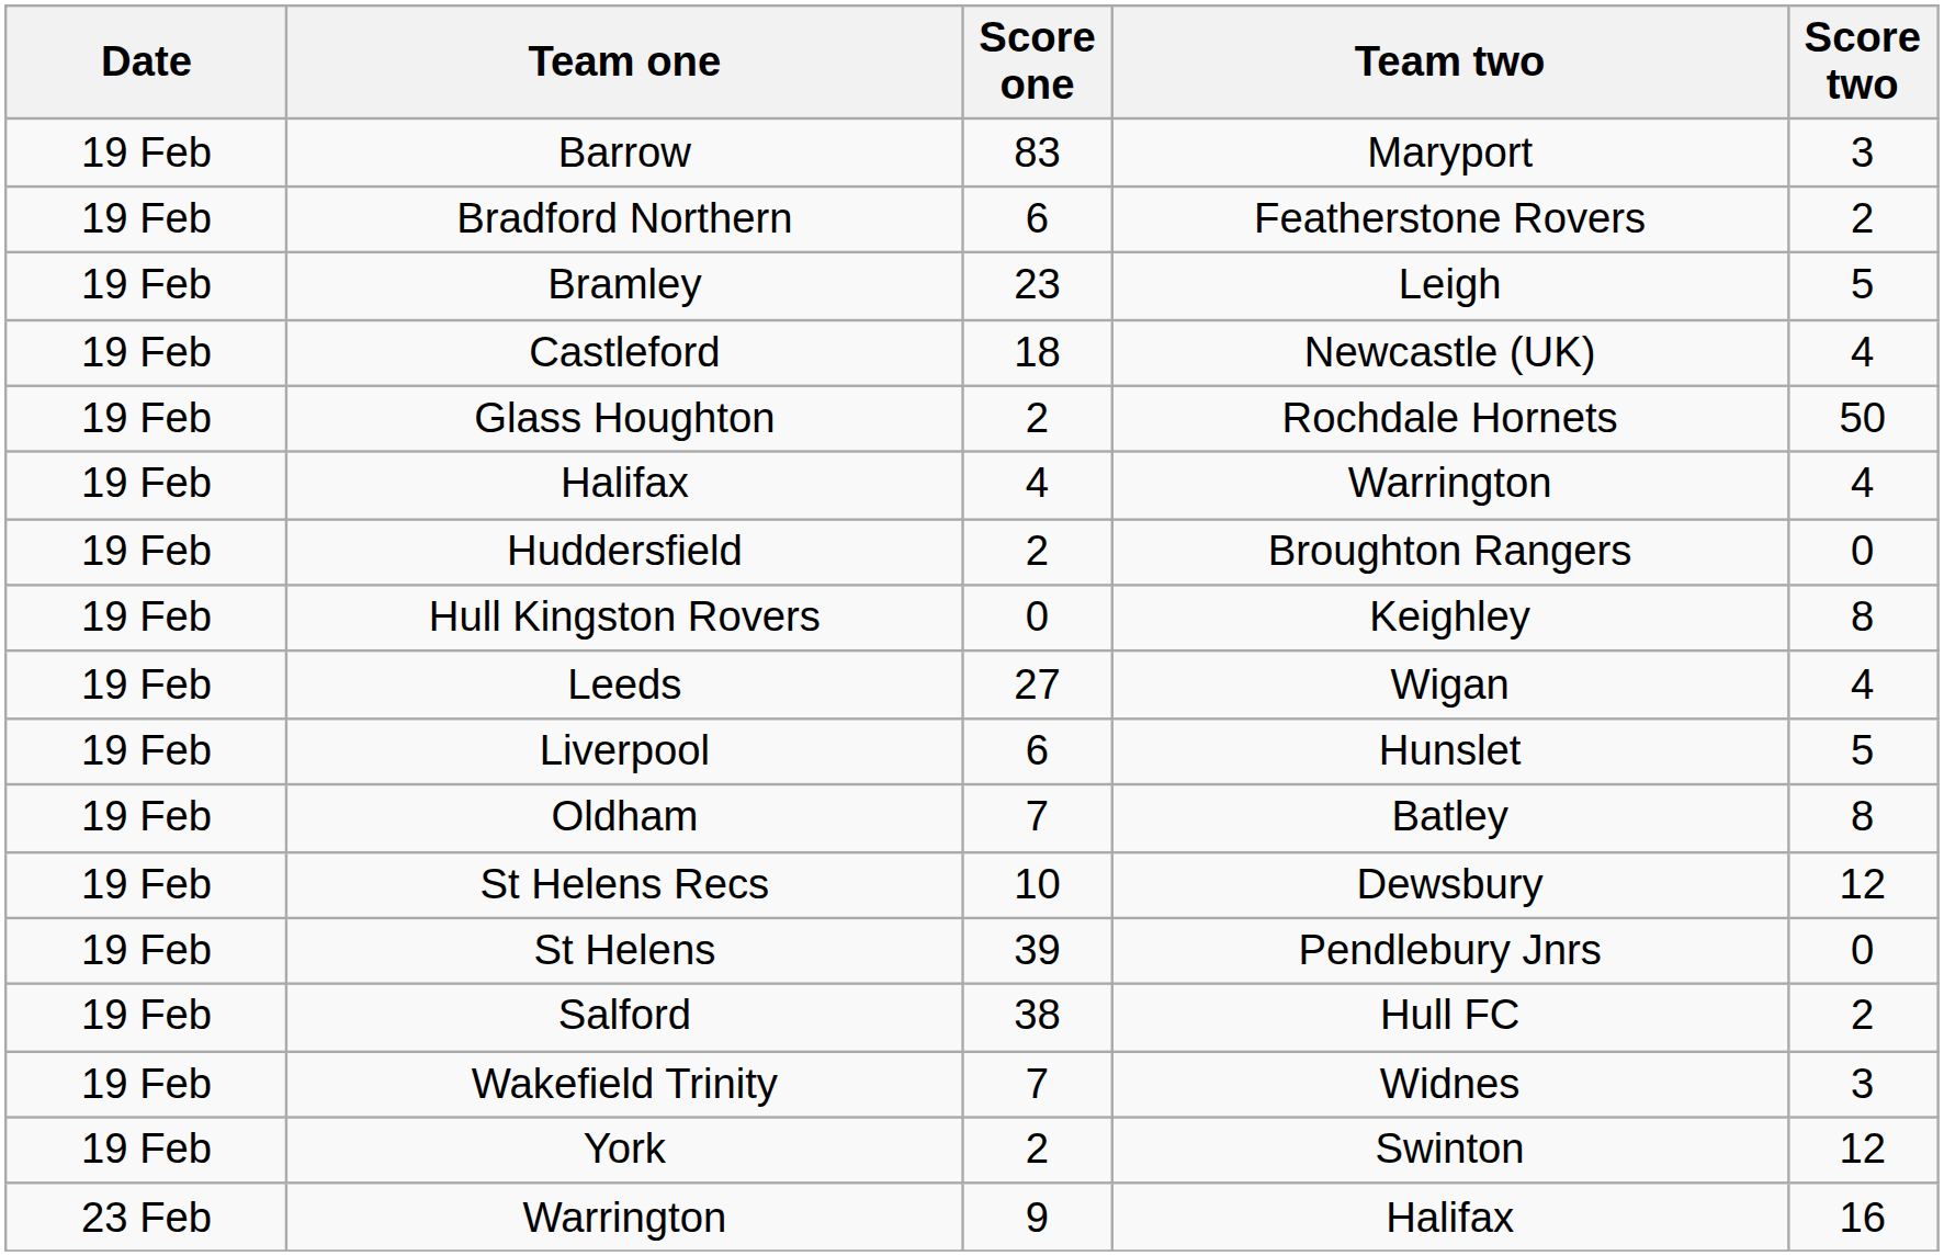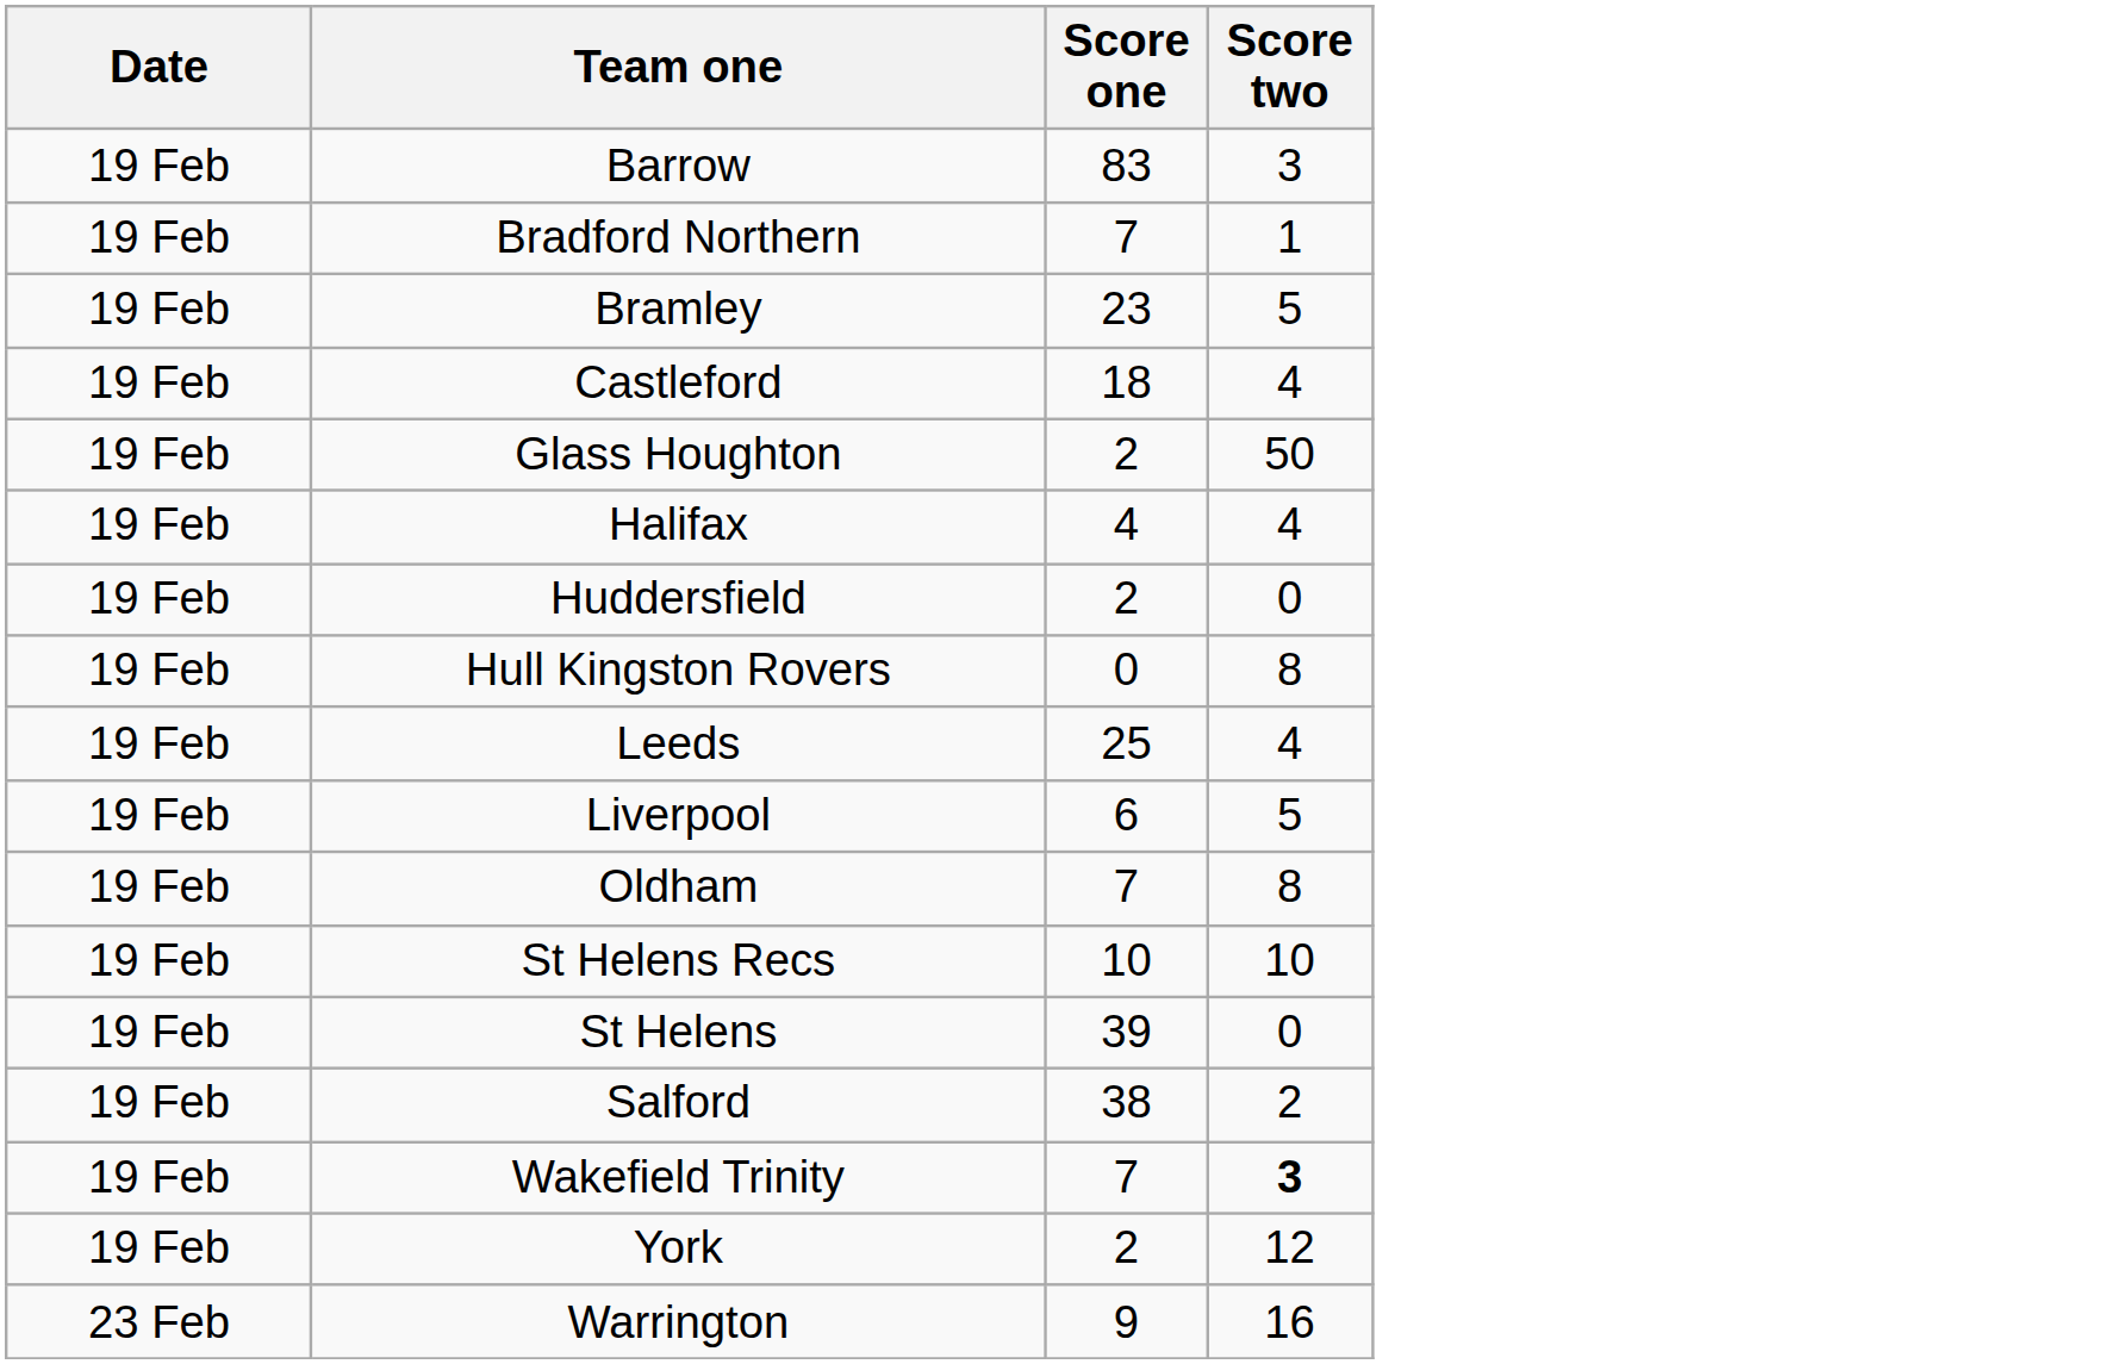 <table class="wikitable" style="text-align: center">
 <tr>
 <th width=100>Date</th>
 <th width=250>Team one</th>
 <th width=50>Score one</th>
-<th width=250>Team two</th>
 <th width=50>Score two</th>
 </tr>
 <tr>
 <td>19 Feb</td>
 <td>Barrow</td>
 <td>83</td>
-<td>Maryport</td>
 <td>3</td>
 </tr>
 <tr>
 <td>19 Feb</td>
 <td>Bradford Northern</td>
-<td>6</td>
-<td>Featherstone Rovers</td>
-<td>2</td>
+<td>7</td>
+<td>1</td>
 </tr>
 <tr>
 <td>19 Feb</td>
 <td>Bramley</td>
 <td>23</td>
-<td>Leigh</td>
 <td>5</td>
 </tr>
 <tr>
 <td>19 Feb</td>
 <td>Castleford</td>
 <td>18</td>
-<td>Newcastle (UK)</td>
 <td>4</td>
 </tr>
 <tr>
 <td>19 Feb</td>
 <td>Glass Houghton</td>
 <td>2</td>
-<td>Rochdale Hornets</td>
 <td>50</td>
 </tr>
 <tr>
 <td>19 Feb</td>
 <td>Halifax</td>
 <td>4</td>
-<td>Warrington</td>
 <td>4</td>
 </tr>
 <tr>
 <td>19 Feb</td>
 <td>Huddersfield</td>
 <td>2</td>
-<td>Broughton Rangers</td>
 <td>0</td>
 </tr>
 <tr>
 <td>19 Feb</td>
 <td>Hull Kingston Rovers</td>
 <td>0</td>
-<td>Keighley</td>
 <td>8</td>
 </tr>
 <tr>
 <td>19 Feb</td>
 <td>Leeds</td>
-<td>27</td>
-<td>Wigan</td>
+<td>25</td>
 <td>4</td>
 </tr>
 <tr>
 <td>19 Feb</td>
 <td>Liverpool</td>
 <td>6</td>
-<td>Hunslet</td>
 <td>5</td>
 </tr>
 <tr>
 <td>19 Feb</td>
 <td>Oldham</td>
 <td>7</td>
-<td>Batley</td>
 <td>8</td>
 </tr>
 <tr>
 <td>19 Feb</td>
 <td>St Helens Recs</td>
 <td>10</td>
-<td>Dewsbury</td>
-<td>12</td>
+<td>10</td>
 </tr>
 <tr>
 <td>19 Feb</td>
 <td>St Helens</td>
 <td>39</td>
-<td>Pendlebury Jnrs</td>
 <td>0</td>
 </tr>
 <tr>
 <td>19 Feb</td>
 <td>Salford</td>
 <td>38</td>
-<td>Hull FC</td>
 <td>2</td>
 </tr>
 <tr>
 <td>19 Feb</td>
 <td>Wakefield Trinity</td>
 <td>7</td>
-<td>Widnes</td>
-<td>3</td>
+<td><strong>3</strong></td>
 </tr>
 <tr>
 <td>19 Feb</td>
 <td>York</td>
 <td>2</td>
-<td>Swinton</td>
 <td>12</td>
 </tr>
 <tr>
 <td>23 Feb</td>
 <td>Warrington</td>
 <td>9</td>
-<td>Halifax</td>
 <td>16</td>
 </tr>
 </table>
